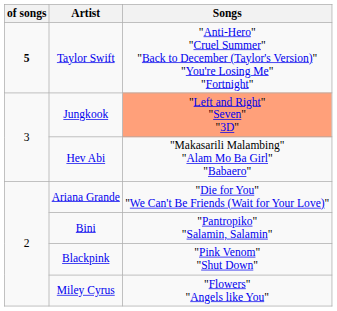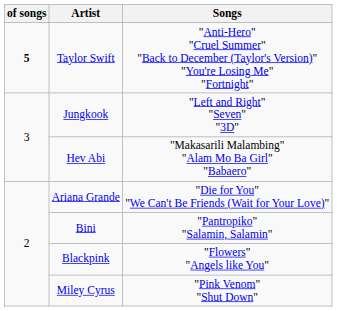 <table class="wikitable" style="text-align: center;">
 <tr>
 <th> of songs</th>
 <th>Artist</th>
 <th>Songs</th>
 </tr>
 <tr>
 <td><strong>5</strong></td>
 <td><a href='#'>Taylor Swift</a></td>
 <td>"<a href='#'>Anti-Hero</a>"<br>"<a href='#'>Cruel Summer</a>"<br>"<a href='#'>Back to December (Taylor's Version)</a>"<br>"<a href='#'>You're Losing Me</a>"<br>"<a href='#'>Fortnight</a>"</td>
 </tr>
 <tr>
 <td rowspan="2">3</td>
 <td><a href='#'>Jungkook</a></td>
-<td style="background: lightsalmon;">"<a href='#'>Left and Right</a>"<br>"<a href='#'>Seven</a>"<br>"<a href='#'>3D</a>"</td>
+<td>"<a href='#'>Left and Right</a>"<br>"<a href='#'>Seven</a>"<br>"<a href='#'>3D</a>"</td>
 </tr>
 <tr>
 <td><a href='#'>Hev Abi</a></td>
 <td>"Makasarili Malambing"<br>"<a href='#'>Alam Mo Ba Girl</a>"<br>"<a href='#'>Babaero</a>"</td>
 </tr>
 <tr>
 <td rowspan="4">2</td>
 <td><a href='#'>Ariana Grande</a></td>
 <td>"<a href='#'>Die for You</a>"<br>"<a href='#'>We Can't Be Friends (Wait for Your Love)</a>"</td>
 </tr>
 <tr>
 <td><a href='#'>Bini</a></td>
 <td>"<a href='#'>Pantropiko</a>"<br>"<a href='#'>Salamin, Salamin</a>"</td>
 </tr>
 <tr>
 <td><a href='#'>Blackpink</a></td>
-<td>"<a href='#'>Pink Venom</a>"<br>"<a href='#'>Shut Down</a>"</td>
+<td>"<a href='#'>Flowers</a>"<br>"<a href='#'>Angels like You</a>"</td>
 </tr>
 <tr>
 <td><a href='#'>Miley Cyrus</a></td>
-<td>"<a href='#'>Flowers</a>"<br>"<a href='#'>Angels like You</a>"</td>
+<td>"<a href='#'>Pink Venom</a>"<br>"<a href='#'>Shut Down</a>"</td>
 </tr>
 </table>
